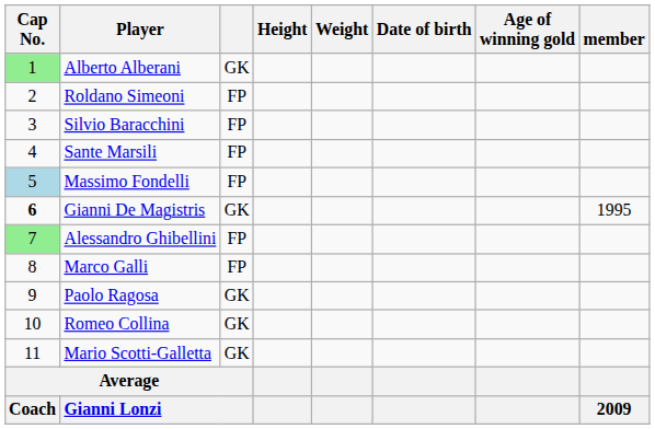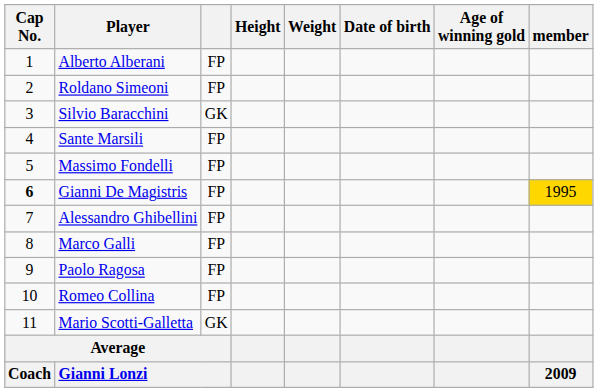 <table class="wikitable sortable" style="text-align: center; font-size: 85%; margin-left: 1em;">
 <tr>
 <th>Cap<br>No.</th>
 <th>Player</th>
 <th></th>
 <th>Height</th>
 <th>Weight</th>
 <th>Date of birth</th>
 <th>Age of<br>winning gold</th>
 <th><br>member</th>
 </tr>
 <tr>
-<td style="background: lightgreen;">1</td>
+<td>1</td>
 <td style="text-align: left;" data-sort-value="Alberani, Alberto"><a href='#'>Alberto Alberani</a></td>
-<td>GK</td>
+<td>FP</td>
 <td style="text-align: left;"></td>
 <td style="text-align: right;"></td>
 <td style="text-align: right;"></td>
 <td style="text-align: left;"></td>
 <td></td>
 </tr>
 <tr>
 <td>2</td>
 <td style="text-align: left;" data-sort-value="Simeoni, Roldano"><a href='#'>Roldano Simeoni</a></td>
 <td>FP</td>
 <td style="text-align: left;"></td>
 <td style="text-align: right;"></td>
 <td style="text-align: right;"></td>
 <td style="text-align: left;"></td>
 <td></td>
 </tr>
 <tr>
 <td>3</td>
 <td style="text-align: left;" data-sort-value="Baracchini, Silvio"><a href='#'>Silvio Baracchini</a></td>
-<td>FP</td>
+<td>GK</td>
 <td style="text-align: left;"></td>
 <td style="text-align: right;"></td>
 <td style="text-align: right;"></td>
 <td style="text-align: left;"></td>
 <td></td>
 </tr>
 <tr>
 <td>4</td>
 <td style="text-align: left;" data-sort-value="Marsili, Sante"><a href='#'>Sante Marsili</a></td>
 <td>FP</td>
 <td style="text-align: left;"></td>
 <td style="text-align: right;"></td>
 <td style="text-align: right;"></td>
 <td style="text-align: left;"></td>
 <td></td>
 </tr>
 <tr>
-<td style="background: lightblue;">5</td>
+<td>5</td>
 <td style="text-align: left;" data-sort-value="Fondelli, Massimo"><a href='#'>Massimo Fondelli</a></td>
 <td>FP</td>
 <td style="text-align: left;"></td>
 <td style="text-align: right;"></td>
 <td style="text-align: right;"></td>
 <td style="text-align: left;"></td>
 <td></td>
 </tr>
 <tr>
 <td><strong>6</strong></td>
 <td style="text-align: left;" data-sort-value="De Magistris, Gianni"><a href='#'>Gianni De Magistris</a></td>
-<td>GK</td>
+<td>FP</td>
 <td style="text-align: left;"></td>
 <td style="text-align: right;"></td>
 <td style="text-align: right;"></td>
 <td style="text-align: left;"></td>
-<td>1995</td>
+<td style="background: gold;">1995</td>
 </tr>
 <tr>
-<td style="background: lightgreen;">7</td>
+<td>7</td>
 <td style="text-align: left;" data-sort-value="Ghibellini, Alessandro"><a href='#'>Alessandro Ghibellini</a></td>
 <td>FP</td>
 <td style="text-align: left;"></td>
 <td style="text-align: right;"></td>
 <td style="text-align: right;"></td>
 <td style="text-align: left;"></td>
 <td></td>
 </tr>
 <tr>
 <td>8</td>
 <td style="text-align: left;" data-sort-value="Galli, Marco"><a href='#'>Marco Galli</a></td>
 <td>FP</td>
 <td style="text-align: left;"></td>
 <td style="text-align: right;"></td>
 <td style="text-align: right;"></td>
 <td style="text-align: left;"></td>
 <td></td>
 </tr>
 <tr>
 <td>9</td>
 <td style="text-align: left;" data-sort-value="Ragosa, Paolo"><a href='#'>Paolo Ragosa</a></td>
-<td>GK</td>
+<td>FP</td>
 <td style="text-align: left;"></td>
 <td style="text-align: right;"></td>
 <td style="text-align: right;"></td>
 <td style="text-align: left;"></td>
 <td></td>
 </tr>
 <tr>
 <td>10</td>
 <td style="text-align: left;" data-sort-value="Collina, Romeo"><a href='#'>Romeo Collina</a></td>
-<td>GK</td>
+<td>FP</td>
 <td style="text-align: left;"></td>
 <td style="text-align: right;"></td>
 <td style="text-align: right;"></td>
 <td style="text-align: left;"></td>
 <td></td>
 </tr>
 <tr>
 <td>11</td>
 <td style="text-align: left;" data-sort-value="Scotti-Galletta, Mario"><a href='#'>Mario Scotti-Galletta</a></td>
 <td>GK</td>
 <td style="text-align: left;"></td>
 <td style="text-align: right;"></td>
 <td style="text-align: right;"></td>
 <td style="text-align: left;"></td>
 <td></td>
 </tr>
 <tr>
 <th colspan="3">Average</th>
 <th style="text-align: left;"></th>
 <th style="text-align: right;"></th>
 <th style="text-align: right;"></th>
 <th style="text-align: left;"></th>
 <th></th>
 </tr>
 <tr>
 <th>Coach</th>
 <th colspan="2" style="text-align: left;"><a href='#'>Gianni Lonzi</a></th>
 <th style="text-align: left;"></th>
 <th></th>
 <th style="text-align: right;"></th>
 <th style="text-align: left;"></th>
 <th>2009</th>
 </tr>
 </table>
